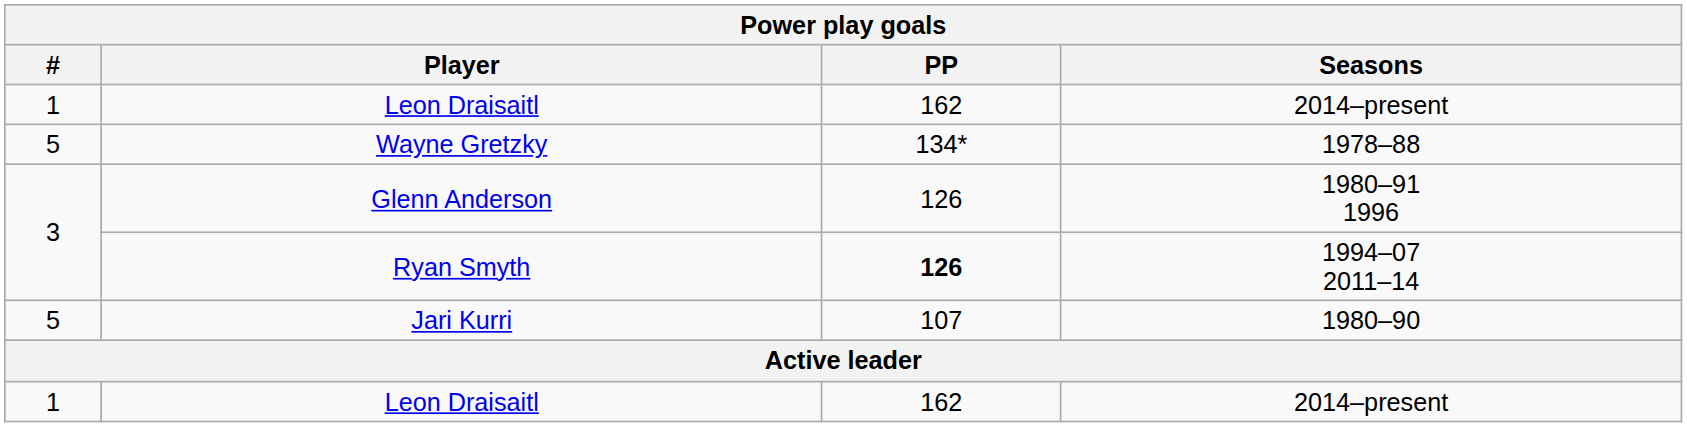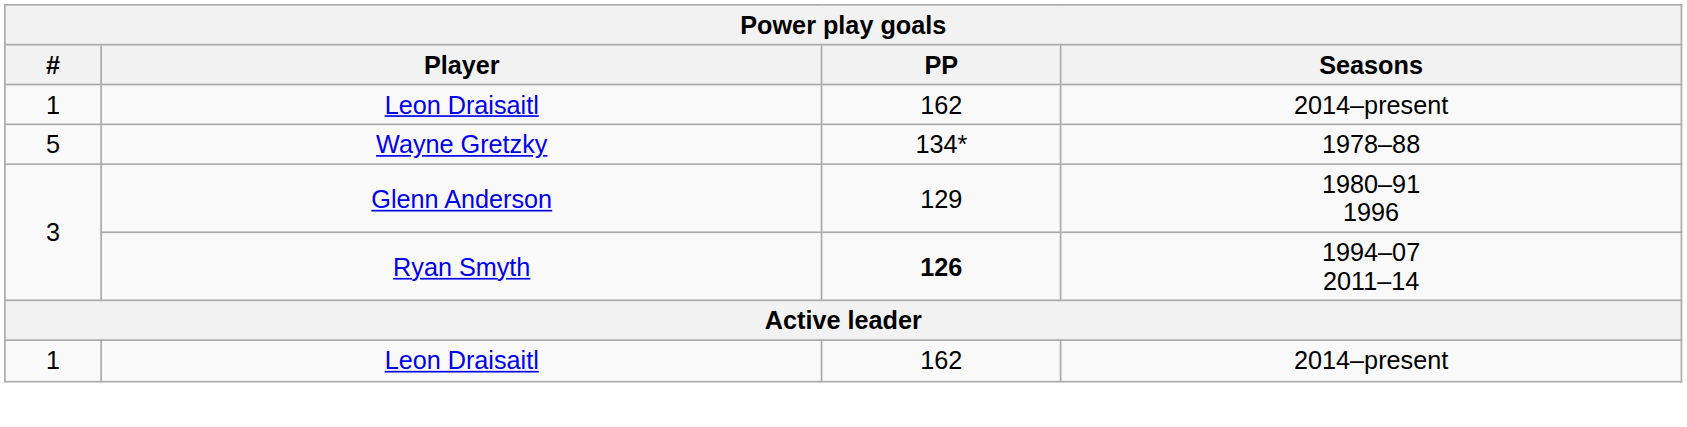 <table class="wikitable" style="text-align: center; font-size: 95%" width="80%">
 <tr>
 <th colspan="4">Power play goals</th>
 </tr>
 <tr>
 <th>#</th>
 <th>Player</th>
 <th>PP</th>
 <th>Seasons</th>
 </tr>
 <tr>
 <td>1</td>
 <td><a href='#'>Leon Draisaitl</a></td>
 <td>162</td>
 <td>2014–present</td>
 </tr>
 <tr>
 <td>5</td>
 <td><a href='#'>Wayne Gretzky</a></td>
 <td>134*</td>
 <td>1978–88</td>
 </tr>
 <tr>
 <td rowspan="2">3</td>
 <td><a href='#'>Glenn Anderson</a></td>
-<td>126</td>
+<td>129</td>
 <td>1980–91<br>1996</td>
 </tr>
 <tr>
 <td><a href='#'>Ryan Smyth</a></td>
 <td><strong>126</strong></td>
 <td>1994–07<br>2011–14</td>
-</tr>
-<tr>
-<td>5</td>
-<td><a href='#'>Jari Kurri</a></td>
-<td>107</td>
-<td>1980–90</td>
 </tr>
 <tr>
 <th colspan="4">Active leader</th>
 </tr>
 <tr>
 <td>1</td>
 <td><a href='#'>Leon Draisaitl</a></td>
 <td>162</td>
 <td>2014–present</td>
 </tr>
 </table>
